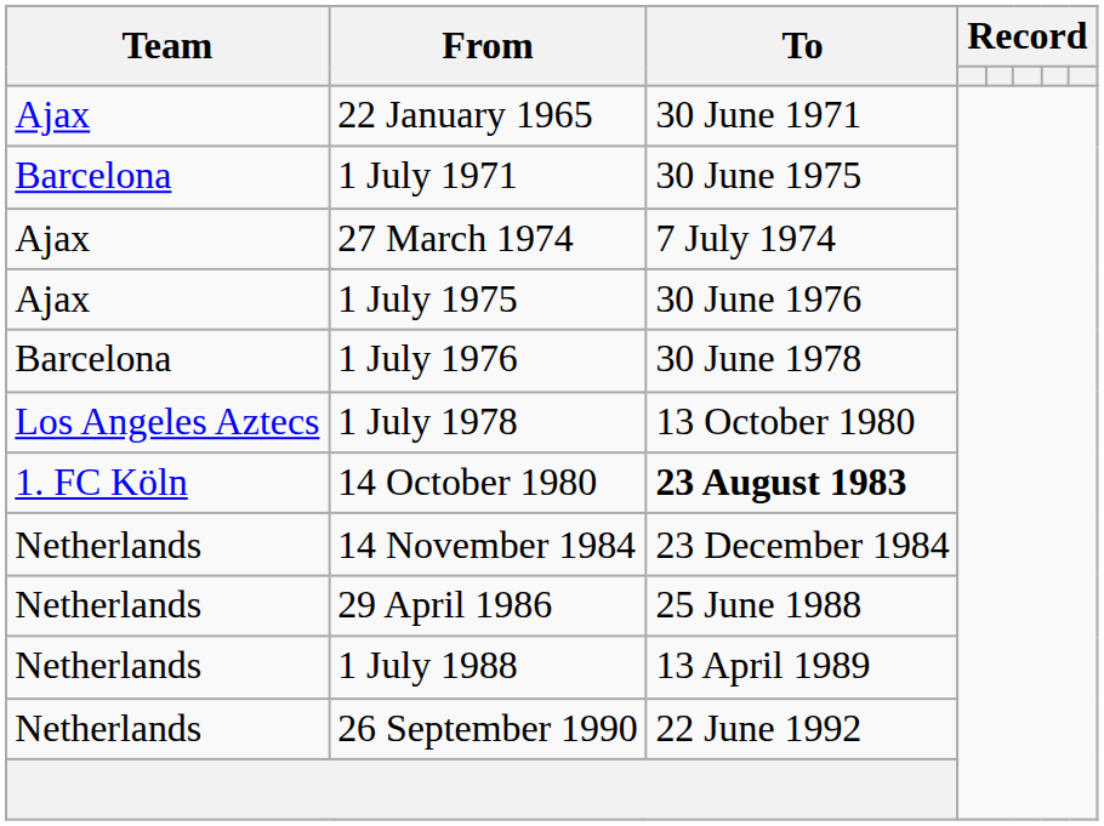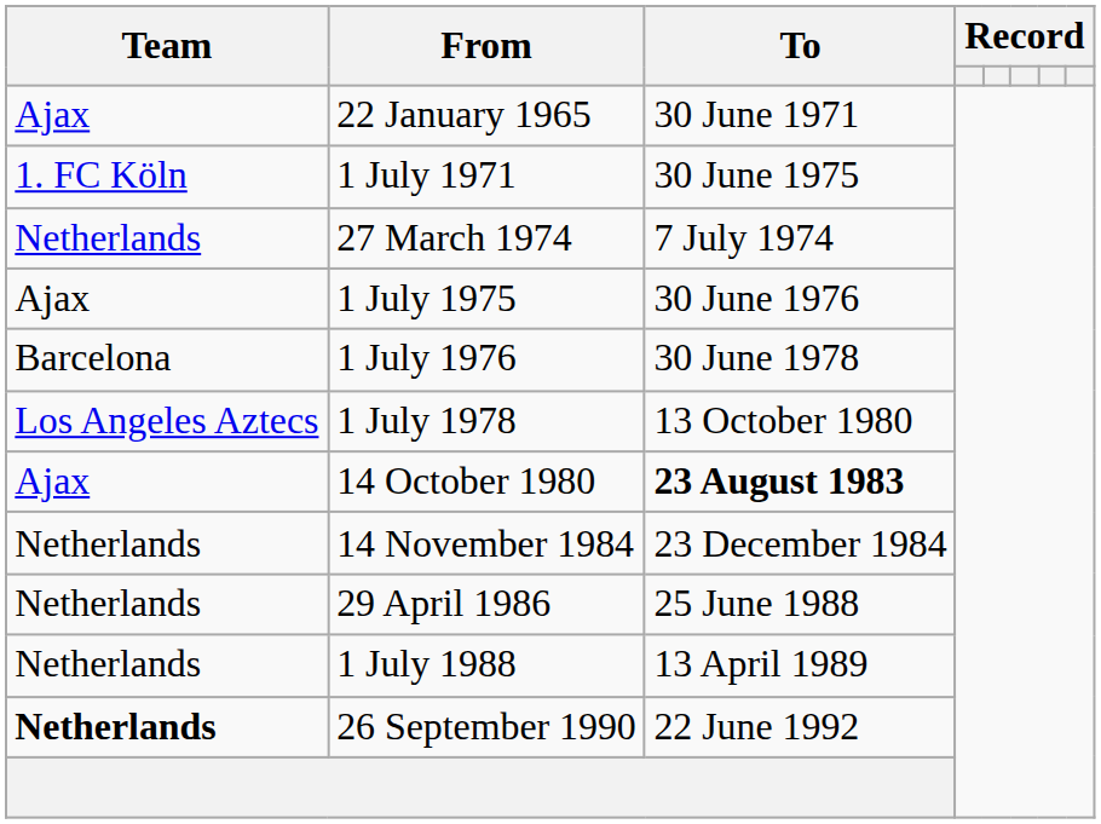 <table class=wikitable style=text-align:center>
 <tr>
 <th rowspan=2>Team</th>
 <th rowspan=2>From</th>
 <th rowspan=2>To</th>
 <th colspan=5>Record</th>
 </tr>
 <tr>
 <th></th>
 <th></th>
 <th></th>
 <th></th>
 <th></th>
 </tr>
 <tr>
 <td align=left><a href='#'>Ajax</a></td>
 <td align=left>22 January 1965</td>
 <td align=left>30 June 1971<br></td>
 </tr>
 <tr>
-<td align=left><a href='#'>Barcelona</a></td>
+<td align=left><a href='#'>1. FC Köln</a></td>
 <td align=left>1 July 1971</td>
 <td align=left>30 June 1975<br></td>
 </tr>
 <tr>
-<td align=left>Ajax</td>
+<td align=left><a href='#'>Netherlands</a></td>
 <td align=left>27 March 1974</td>
 <td align=left>7 July 1974<br></td>
 </tr>
 <tr>
 <td align=left>Ajax</td>
 <td align=left>1 July 1975</td>
 <td align=left>30 June 1976<br></td>
 </tr>
 <tr>
 <td align=left>Barcelona</td>
 <td align=left>1 July 1976</td>
 <td align=left>30 June 1978<br></td>
 </tr>
 <tr>
 <td align=left><a href='#'>Los Angeles Aztecs</a></td>
 <td align=left>1 July 1978</td>
 <td align=left>13 October 1980<br></td>
 </tr>
 <tr>
-<td align=left><a href='#'>1. FC Köln</a></td>
+<td align=left><a href='#'>Ajax</a></td>
 <td align=left>14 October 1980</td>
 <td align=left><strong>23 August 1983<br></strong></td>
 </tr>
 <tr>
 <td align=left>Netherlands</td>
 <td align=left>14 November 1984</td>
 <td align=left>23 December 1984<br></td>
 </tr>
 <tr>
 <td align=left>Netherlands</td>
 <td align=left>29 April 1986</td>
 <td align=left>25 June 1988<br></td>
 </tr>
 <tr>
 <td align=left>Netherlands</td>
 <td align=left>1 July 1988</td>
 <td align=left>13 April 1989<br></td>
 </tr>
 <tr>
-<td align=left>Netherlands</td>
+<td align=left><strong>Netherlands</strong></td>
 <td align=left>26 September 1990</td>
 <td align=left>22 June 1992<br></td>
 </tr>
 <tr>
 <th colspan=3><br></th>
 </tr>
 </table>
